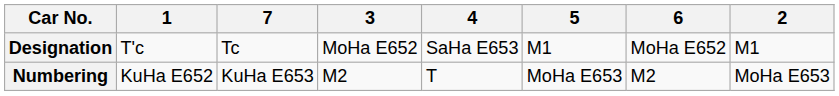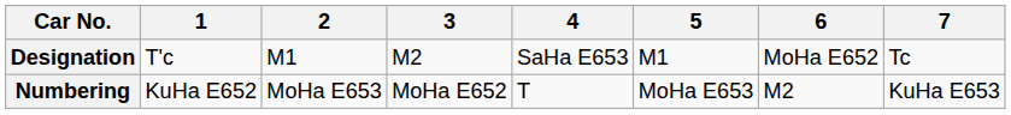 <table class="wikitable">
 <tr>
 <th>Car No.</th>
 <th>1</th>
-<th>7</th>
+<th>2</th>
 <th>3</th>
 <th>4</th>
 <th>5</th>
 <th>6</th>
-<th>2</th>
+<th>7</th>
 </tr>
 <tr>
 <th>Designation</th>
 <td>T'c</td>
-<td>Tc</td>
-<td>MoHa E652</td>
+<td>M1</td>
+<td>M2</td>
 <td>SaHa E653</td>
 <td>M1</td>
 <td>MoHa E652</td>
-<td>M1</td>
+<td>Tc</td>
 </tr>
 <tr>
 <th>Numbering</th>
 <td>KuHa E652</td>
-<td>KuHa E653</td>
-<td>M2</td>
+<td>MoHa E653</td>
+<td>MoHa E652</td>
 <td>T</td>
 <td>MoHa E653</td>
 <td>M2</td>
-<td>MoHa E653</td>
+<td>KuHa E653</td>
 </tr>
 </table>
